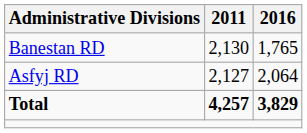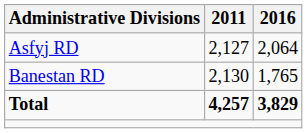 <table class="wikitable">
 <tr>
 <th>Administrative Divisions</th>
 <th>2011</th>
 <th>2016</th>
 </tr>
 <tr>
+<td><a href='#'>Asfyj RD</a></td>
+<td style="text-align: right;">2,127</td>
+<td style="text-align: right;">2,064</td>
+</tr>
+<tr>
 <td><a href='#'>Banestan RD</a></td>
 <td style="text-align: right;">2,130</td>
 <td style="text-align: right;">1,765</td>
-</tr>
-<tr>
-<td><a href='#'>Asfyj RD</a></td>
-<td style="text-align: right;">2,127</td>
-<td style="text-align: right;">2,064</td>
 </tr>
 <tr>
 <td><strong>Total</strong></td>
 <td style="text-align: right;"><strong>4,257</strong></td>
 <td style="text-align: right;"><strong>3,829</strong></td>
 </tr>
 <tr>
 <td colspan=3></td>
 </tr>
 </table>
